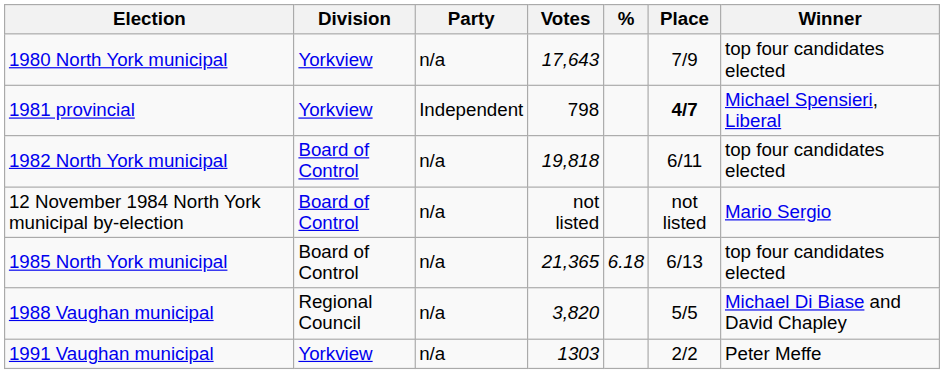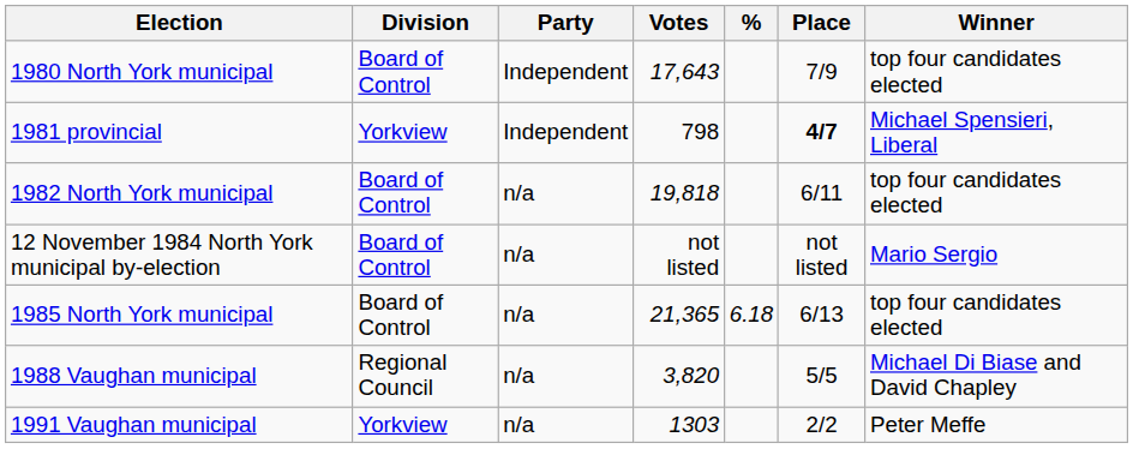 <table class="wikitable" width="800">
 <tr>
 <th align="left">Election</th>
 <th align="left">Division</th>
 <th align="left">Party</th>
 <th align="right">Votes</th>
 <th align="right">%</th>
 <th align="center">Place</th>
 <th align="center">Winner</th>
 </tr>
 <tr>
 <td align="left"><a href='#'>1980 North York municipal</a></td>
-<td align="left"><a href='#'>Yorkview</a></td>
-<td align="left">n/a</td>
+<td align="left"><a href='#'>Board of Control</a></td>
+<td align="left">Independent</td>
 <td align="right"><em>17,643</em></td>
 <td align="right"></td>
 <td align="center">7/9</td>
 <td align="left">top four candidates elected</td>
 </tr>
 <tr>
 <td align="left"><a href='#'>1981 provincial</a></td>
 <td align="left"><a href='#'>Yorkview</a></td>
 <td align="left">Independent</td>
 <td align="right">798</td>
 <td align="right"></td>
 <td align="center"><strong>4/7</strong></td>
 <td align="left"><a href='#'>Michael Spensieri</a>, <a href='#'>Liberal</a></td>
 </tr>
 <tr>
 <td align="left"><a href='#'>1982 North York municipal</a></td>
 <td align="left"><a href='#'>Board of Control</a></td>
 <td align="left">n/a</td>
 <td align="right"><em>19,818</em></td>
 <td align="right"></td>
 <td align="center">6/11</td>
 <td align="left">top four candidates elected</td>
 </tr>
 <tr>
 <td align="left">12 November 1984 North York municipal by-election</td>
 <td align="left"><a href='#'>Board of Control</a></td>
 <td align="left">n/a</td>
 <td align="right">not listed</td>
 <td align="right"></td>
 <td align="center">not listed</td>
 <td align="left"><a href='#'>Mario Sergio</a></td>
 </tr>
 <tr>
 <td align="left"><a href='#'>1985 North York municipal</a></td>
 <td align="left">Board of Control</td>
 <td align="left">n/a</td>
 <td align="right"><em>21,365</em></td>
 <td align="right"><em>6.18</em></td>
 <td align="center">6/13</td>
 <td align="left">top four candidates elected</td>
 </tr>
 <tr>
 <td align="left"><a href='#'>1988 Vaughan municipal</a></td>
 <td align="left">Regional Council</td>
 <td align="left">n/a</td>
 <td align="right"><em>3,820</em></td>
 <td align="right"></td>
 <td align="center">5/5</td>
 <td align="left"><a href='#'>Michael Di Biase</a> and David Chapley</td>
 </tr>
 <tr>
 <td align="left"><a href='#'>1991 Vaughan municipal</a></td>
 <td align="left"><a href='#'>Yorkview</a></td>
 <td align="left">n/a</td>
 <td align="right"><em>1303</em></td>
 <td align="right"></td>
 <td align="center">2/2</td>
 <td align="left">Peter Meffe</td>
 </tr>
 </table>
